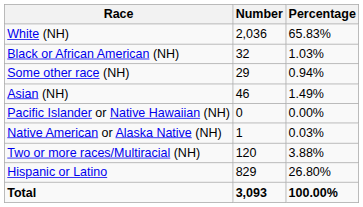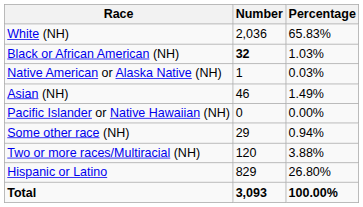 <table class="wikitable">
 <tr>
 <th>Race</th>
 <th>Number</th>
 <th>Percentage</th>
 </tr>
 <tr>
 <td><a href='#'>White</a> (NH)</td>
 <td>2,036</td>
 <td>65.83%</td>
 </tr>
 <tr>
 <td><a href='#'>Black or African American</a> (NH)</td>
-<td>32</td>
+<td><strong>32</strong></td>
 <td>1.03%</td>
 </tr>
 <tr>
-<td><a href='#'>Some other race</a> (NH)</td>
-<td>29</td>
-<td>0.94%</td>
+<td><a href='#'>Native American</a> or <a href='#'>Alaska Native</a> (NH)</td>
+<td>1</td>
+<td>0.03%</td>
 </tr>
 <tr>
 <td><a href='#'>Asian</a> (NH)</td>
 <td>46</td>
 <td>1.49%</td>
 </tr>
 <tr>
 <td><a href='#'>Pacific Islander</a> or <a href='#'>Native Hawaiian</a> (NH)</td>
 <td>0</td>
 <td>0.00%</td>
 </tr>
 <tr>
-<td><a href='#'>Native American</a> or <a href='#'>Alaska Native</a> (NH)</td>
-<td>1</td>
-<td>0.03%</td>
+<td><a href='#'>Some other race</a> (NH)</td>
+<td>29</td>
+<td>0.94%</td>
 </tr>
 <tr>
 <td><a href='#'>Two or more races/Multiracial</a> (NH)</td>
 <td>120</td>
 <td>3.88%</td>
 </tr>
 <tr>
 <td><a href='#'>Hispanic or Latino</a></td>
 <td>829</td>
 <td>26.80%</td>
 </tr>
 <tr>
 <td><strong>Total</strong></td>
 <td><strong>3,093</strong></td>
 <td><strong>100.00%</strong></td>
 </tr>
 </table>
